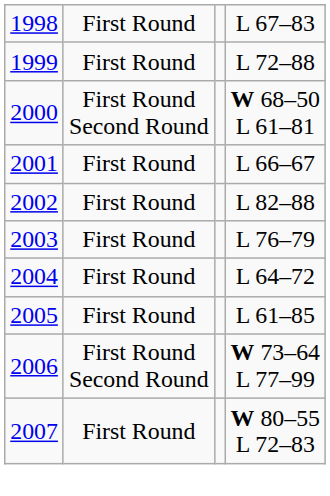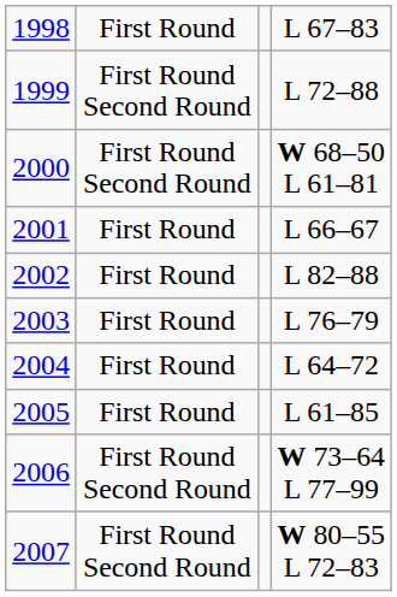 <table class="wikitable">
 <tr align="center">
 <td><a href='#'>1998</a></td>
 <td>First Round</td>
 <td></td>
 <td>L 67–83</td>
 </tr>
 <tr align="center">
 <td><a href='#'>1999</a></td>
-<td>First Round</td>
+<td>First Round<br>Second Round</td>
 <td></td>
 <td>L 72–88</td>
 </tr>
 <tr align="center">
 <td><a href='#'>2000</a></td>
 <td>First Round<br>Second Round</td>
 <td><br></td>
 <td><strong>W</strong> 68–50<br>L 61–81</td>
 </tr>
 <tr align="center">
 <td><a href='#'>2001</a></td>
 <td>First Round</td>
 <td></td>
 <td>L 66–67</td>
 </tr>
 <tr align="center">
 <td><a href='#'>2002</a></td>
 <td>First Round</td>
 <td></td>
 <td>L 82–88</td>
 </tr>
 <tr align="center">
 <td><a href='#'>2003</a></td>
 <td>First Round</td>
 <td></td>
 <td>L 76–79</td>
 </tr>
 <tr align="center">
 <td><a href='#'>2004</a></td>
 <td>First Round</td>
 <td></td>
 <td>L 64–72</td>
 </tr>
 <tr align="center">
 <td><a href='#'>2005</a></td>
 <td>First Round</td>
 <td></td>
 <td>L 61–85</td>
 </tr>
 <tr align="center">
 <td><a href='#'>2006</a></td>
 <td>First Round<br>Second Round</td>
 <td><br></td>
 <td><strong>W</strong> 73–64<br>L 77–99</td>
 </tr>
 <tr align="center">
 <td><a href='#'>2007</a></td>
-<td>First Round</td>
+<td>First Round<br>Second Round</td>
 <td><br></td>
 <td><strong>W</strong> 80–55<br>L 72–83</td>
 </tr>
 </table>
